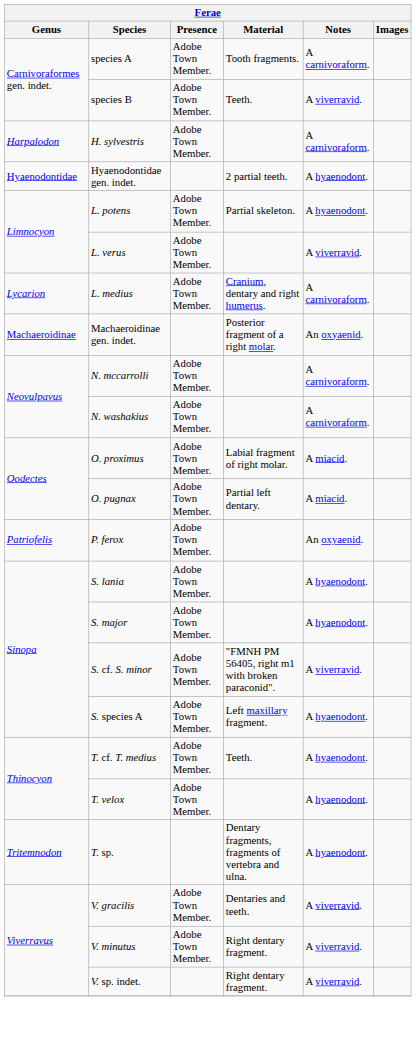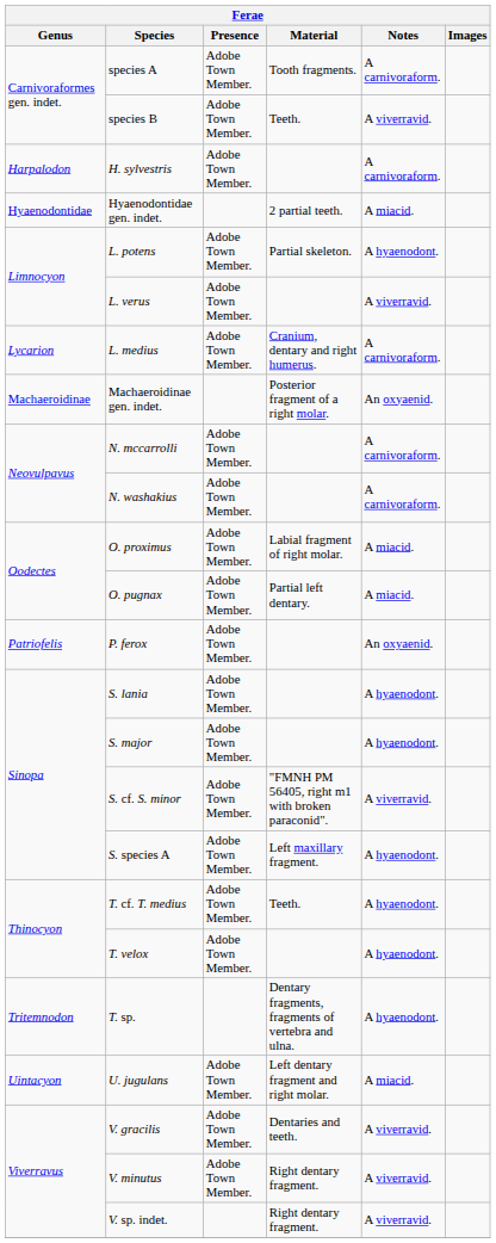 <table class="wikitable" align="center">
 <tr>
 <th colspan="6" align="center"><strong><a href='#'>Ferae</a></strong></th>
 </tr>
 <tr>
 <th>Genus</th>
 <th>Species</th>
 <th>Presence</th>
 <th><strong>Material</strong></th>
 <th>Notes</th>
 <th>Images</th>
 </tr>
 <tr>
 <td rowspan=2><a href='#'>Carnivoraformes</a> gen. indet.</td>
 <td>species A</td>
 <td>Adobe Town Member.</td>
 <td>Tooth fragments.</td>
 <td>A <a href='#'>carnivoraform</a>.</td>
 <td></td>
 </tr>
 <tr>
 <td>species B</td>
 <td>Adobe Town Member.</td>
 <td>Teeth.</td>
 <td>A <a href='#'>viverravid</a>.</td>
 <td></td>
 </tr>
 <tr>
 <td><em><a href='#'>Harpalodon</a></em></td>
 <td><em>H. sylvestris</em></td>
 <td>Adobe Town Member.</td>
 <td></td>
 <td>A <a href='#'>carnivoraform</a>.</td>
 <td></td>
 </tr>
 <tr>
 <td><a href='#'>Hyaenodontidae</a></td>
 <td>Hyaenodontidae gen. indet.</td>
 <td></td>
 <td>2 partial teeth.</td>
-<td>A <a href='#'>hyaenodont</a>.</td>
+<td>A <a href='#'>miacid</a>.</td>
 <td></td>
 </tr>
 <tr>
 <td rowspan="2"><em><a href='#'>Limnocyon</a></em></td>
 <td><em>L. potens</em></td>
 <td>Adobe Town Member.</td>
 <td>Partial skeleton.</td>
 <td>A <a href='#'>hyaenodont</a>.</td>
 <td></td>
 </tr>
 <tr>
 <td><em>L. verus</em></td>
 <td>Adobe Town Member.</td>
 <td></td>
 <td>A <a href='#'>viverravid</a>.</td>
 <td></td>
 </tr>
 <tr>
 <td><em><a href='#'>Lycarion</a></em></td>
 <td><em>L. medius</em></td>
 <td>Adobe Town Member.</td>
 <td><a href='#'>Cranium</a>, dentary and right <a href='#'>humerus</a>.</td>
 <td>A <a href='#'>carnivoraform</a>.</td>
 <td></td>
 </tr>
 <tr>
 <td><a href='#'>Machaeroidinae</a></td>
 <td>Machaeroidinae gen. indet.</td>
 <td></td>
 <td>Posterior fragment of a right <a href='#'>molar</a>.</td>
 <td>An <a href='#'>oxyaenid</a>.</td>
 <td></td>
 </tr>
 <tr>
 <td rowspan=2><em><a href='#'>Neovulpavus</a></em></td>
 <td><em>N. mccarrolli</em></td>
 <td>Adobe Town Member.</td>
 <td></td>
 <td>A <a href='#'>carnivoraform</a>.</td>
 <td></td>
 </tr>
 <tr>
 <td><em>N. washakius</em></td>
 <td>Adobe Town Member.</td>
 <td></td>
 <td>A <a href='#'>carnivoraform</a>.</td>
 <td></td>
 </tr>
 <tr>
 <td rowspan=2><em><a href='#'>Oodectes</a></em></td>
 <td><em>O. proximus</em></td>
 <td>Adobe Town Member.</td>
 <td>Labial fragment of right molar.</td>
 <td>A <a href='#'>miacid</a>.</td>
 <td></td>
 </tr>
 <tr>
 <td><em>O. pugnax</em></td>
 <td>Adobe Town Member.</td>
 <td>Partial left dentary.</td>
 <td>A <a href='#'>miacid</a>.</td>
 <td></td>
 </tr>
 <tr>
 <td><em><a href='#'>Patriofelis</a></em></td>
 <td><em>P. ferox</em></td>
 <td>Adobe Town Member.</td>
 <td></td>
 <td>An <a href='#'>oxyaenid</a>.</td>
 <td></td>
 </tr>
 <tr>
 <td rowspan=4><em><a href='#'>Sinopa</a></em></td>
 <td><em>S. lania</em></td>
 <td>Adobe Town Member.</td>
 <td></td>
 <td>A <a href='#'>hyaenodont</a>.</td>
 <td></td>
 </tr>
 <tr>
 <td><em>S. major</em></td>
 <td>Adobe Town Member.</td>
 <td></td>
 <td>A <a href='#'>hyaenodont</a>.</td>
 <td></td>
 </tr>
 <tr>
 <td><em>S.</em> cf. <em>S. minor</em></td>
 <td>Adobe Town Member.</td>
 <td>"FMNH PM 56405, right m1 with broken paraconid".</td>
 <td>A <a href='#'>viverravid</a>.</td>
 <td></td>
 </tr>
 <tr>
 <td><em>S.</em> species A</td>
 <td>Adobe Town Member.</td>
 <td>Left <a href='#'>maxillary</a> fragment.</td>
 <td>A <a href='#'>hyaenodont</a>.</td>
 <td></td>
 </tr>
 <tr>
 <td rowspan=2><em><a href='#'>Thinocyon</a></em></td>
 <td><em>T.</em> cf. <em>T. medius</em></td>
 <td>Adobe Town Member.</td>
 <td>Teeth.</td>
 <td>A <a href='#'>hyaenodont</a>.</td>
 <td></td>
 </tr>
 <tr>
 <td><em>T. velox</em></td>
 <td>Adobe Town Member.</td>
 <td></td>
 <td>A <a href='#'>hyaenodont</a>.</td>
 <td></td>
 </tr>
 <tr>
 <td><em><a href='#'>Tritemnodon</a></em></td>
 <td><em>T.</em> sp.</td>
 <td></td>
 <td>Dentary fragments, fragments of vertebra and ulna.</td>
 <td>A <a href='#'>hyaenodont</a>.</td>
 <td></td>
 </tr>
 <tr>
+<td><em><a href='#'>Uintacyon</a></em></td>
+<td><em>U. jugulans</em></td>
+<td>Adobe Town Member.</td>
+<td>Left dentary fragment and right molar.</td>
+<td>A <a href='#'>miacid</a>.</td>
+<td></td>
+</tr>
+<tr>
 <td rowspan=3><em><a href='#'>Viverravus</a></em></td>
 <td><em>V. gracilis</em></td>
 <td>Adobe Town Member.</td>
 <td>Dentaries and teeth.</td>
 <td>A <a href='#'>viverravid</a>.</td>
 <td></td>
 </tr>
 <tr>
 <td><em>V. minutus</em></td>
 <td>Adobe Town Member.</td>
 <td>Right dentary fragment.</td>
 <td>A <a href='#'>viverravid</a>.</td>
 <td></td>
 </tr>
 <tr>
 <td><em>V.</em> sp. indet.</td>
 <td></td>
 <td>Right dentary fragment.</td>
 <td>A <a href='#'>viverravid</a>.</td>
 <td></td>
 </tr>
 <tr>
 </tr>
 </table>
